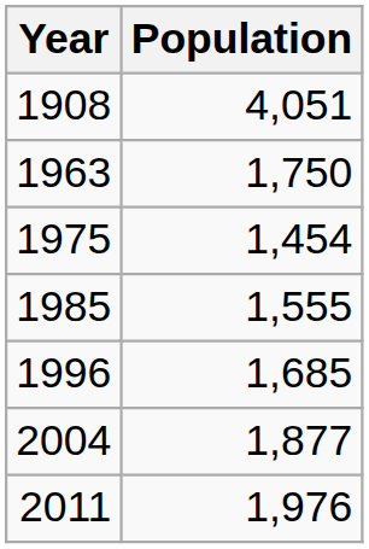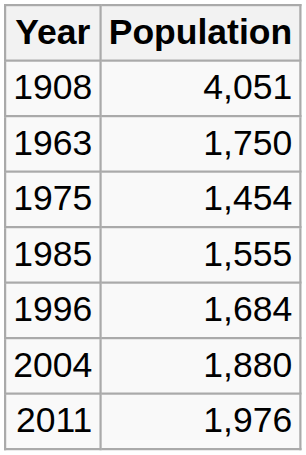 <table class="wikitable" style="line-height:1.1em;">
 <tr>
 <th>Year</th>
 <th>Population</th>
 </tr>
 <tr align="right">
 <td>1908</td>
 <td>4,051</td>
 </tr>
 <tr align="right">
 <td>1963</td>
 <td>1,750</td>
 </tr>
 <tr align="right">
 <td>1975</td>
 <td>1,454</td>
 </tr>
 <tr align="right">
 <td>1985</td>
 <td>1,555</td>
 </tr>
 <tr align="right">
 <td>1996</td>
-<td>1,685</td>
+<td>1,684</td>
 </tr>
 <tr align="right">
 <td>2004</td>
-<td>1,877</td>
+<td>1,880</td>
 </tr>
 <tr align="right">
 <td>2011</td>
 <td>1,976</td>
 </tr>
 </table>
